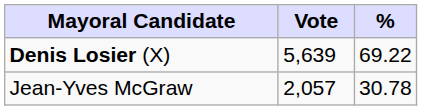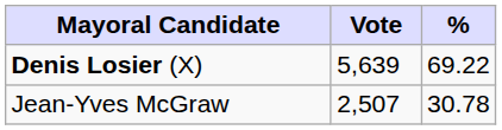 <table class="wikitable">
 <tr>
 <th style="background:#ddf; width:200px;">Mayoral Candidate</th>
 <th style="background:#ddf; width:50px;">Vote</th>
 <th style="background:#ddf; width:30px;">%</th>
 </tr>
 <tr>
 <td><strong>Denis Losier</strong> (X)</td>
 <td>5,639</td>
 <td>69.22</td>
 </tr>
 <tr>
 <td>Jean-Yves McGraw</td>
-<td>2,057</td>
+<td>2,507</td>
 <td>30.78</td>
 </tr>
 </table>
